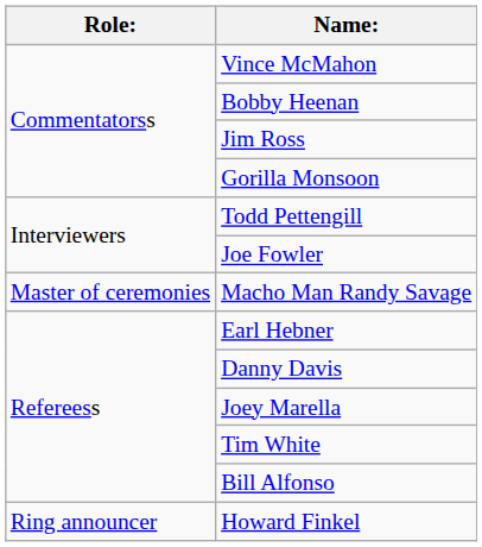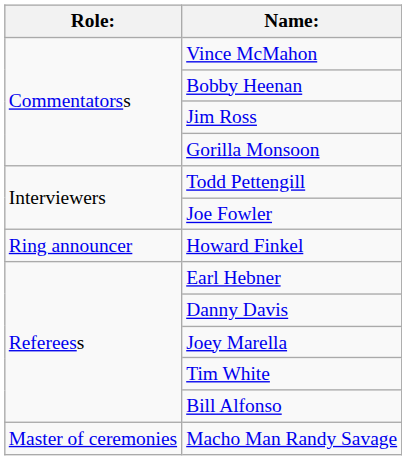 <table class=wikitable style="font-size:90%; margin: 0.5em 0 0.5em 1em; float: right; clear: right;">
 <tr>
 <th>Role:</th>
 <th>Name:</th>
 </tr>
 <tr>
 <td rowspan=4><a href='#'>Commentators</a>s</td>
 <td><a href='#'>Vince McMahon</a></td>
 </tr>
 <tr>
 <td><a href='#'>Bobby Heenan</a></td>
 </tr>
 <tr>
 <td><a href='#'>Jim Ross</a> </td>
 </tr>
 <tr>
 <td><a href='#'>Gorilla Monsoon</a> </td>
 </tr>
 <tr>
 <td rowspan=2>Interviewers</td>
 <td><a href='#'>Todd Pettengill</a></td>
 </tr>
 <tr>
 <td><a href='#'>Joe Fowler</a></td>
 </tr>
 <tr>
-<td rowspan=1><a href='#'>Master of ceremonies</a></td>
-<td><a href='#'>Macho Man Randy Savage</a></td>
+<td rowspan=1><a href='#'>Ring announcer</a></td>
+<td><a href='#'>Howard Finkel</a></td>
 </tr>
 <tr>
 <td rowspan=5><a href='#'>Referees</a>s</td>
 <td><a href='#'>Earl Hebner</a></td>
 </tr>
 <tr>
 <td><a href='#'>Danny Davis</a></td>
 </tr>
 <tr>
 <td><a href='#'>Joey Marella</a></td>
 </tr>
 <tr>
 <td><a href='#'>Tim White</a></td>
 </tr>
 <tr>
 <td><a href='#'>Bill Alfonso</a></td>
 </tr>
 <tr>
-<td rowspan=1><a href='#'>Ring announcer</a></td>
-<td><a href='#'>Howard Finkel</a></td>
+<td rowspan=1><a href='#'>Master of ceremonies</a></td>
+<td><a href='#'>Macho Man Randy Savage</a></td>
 </tr>
 </table>
